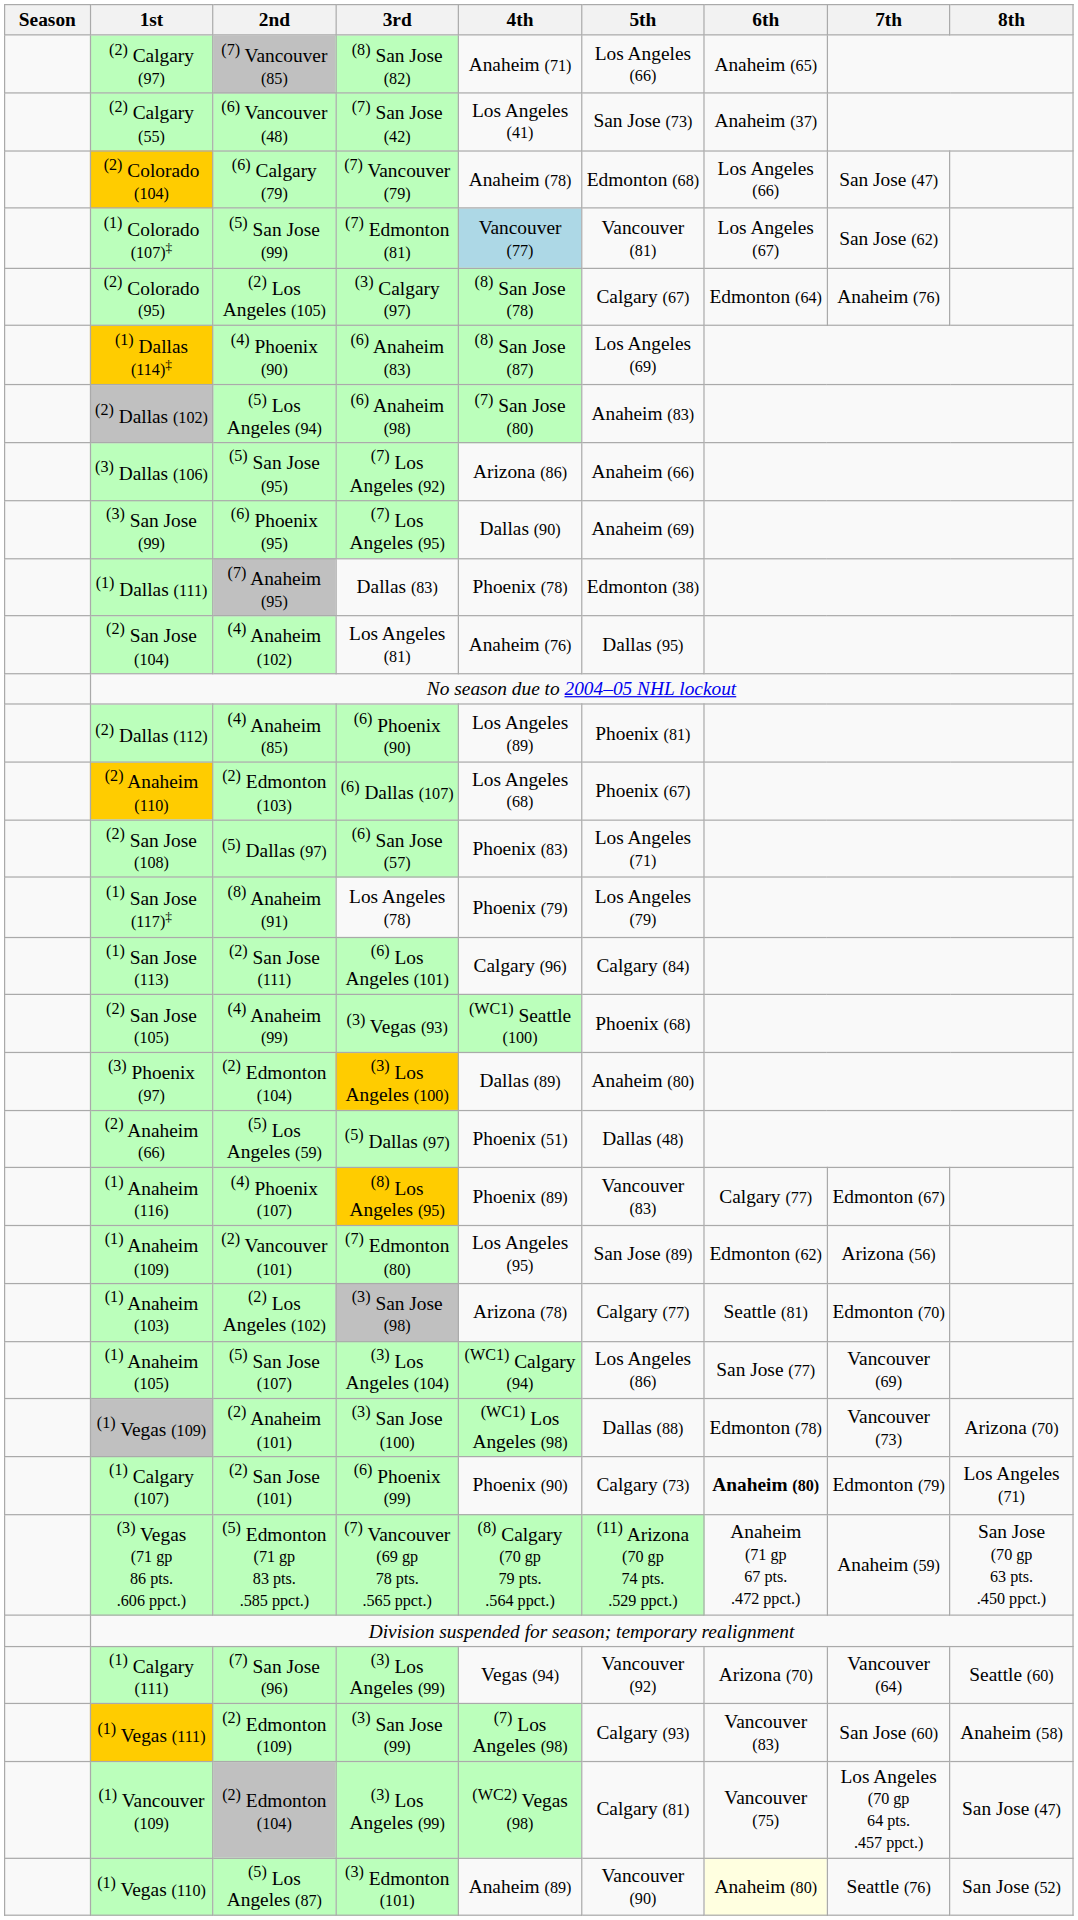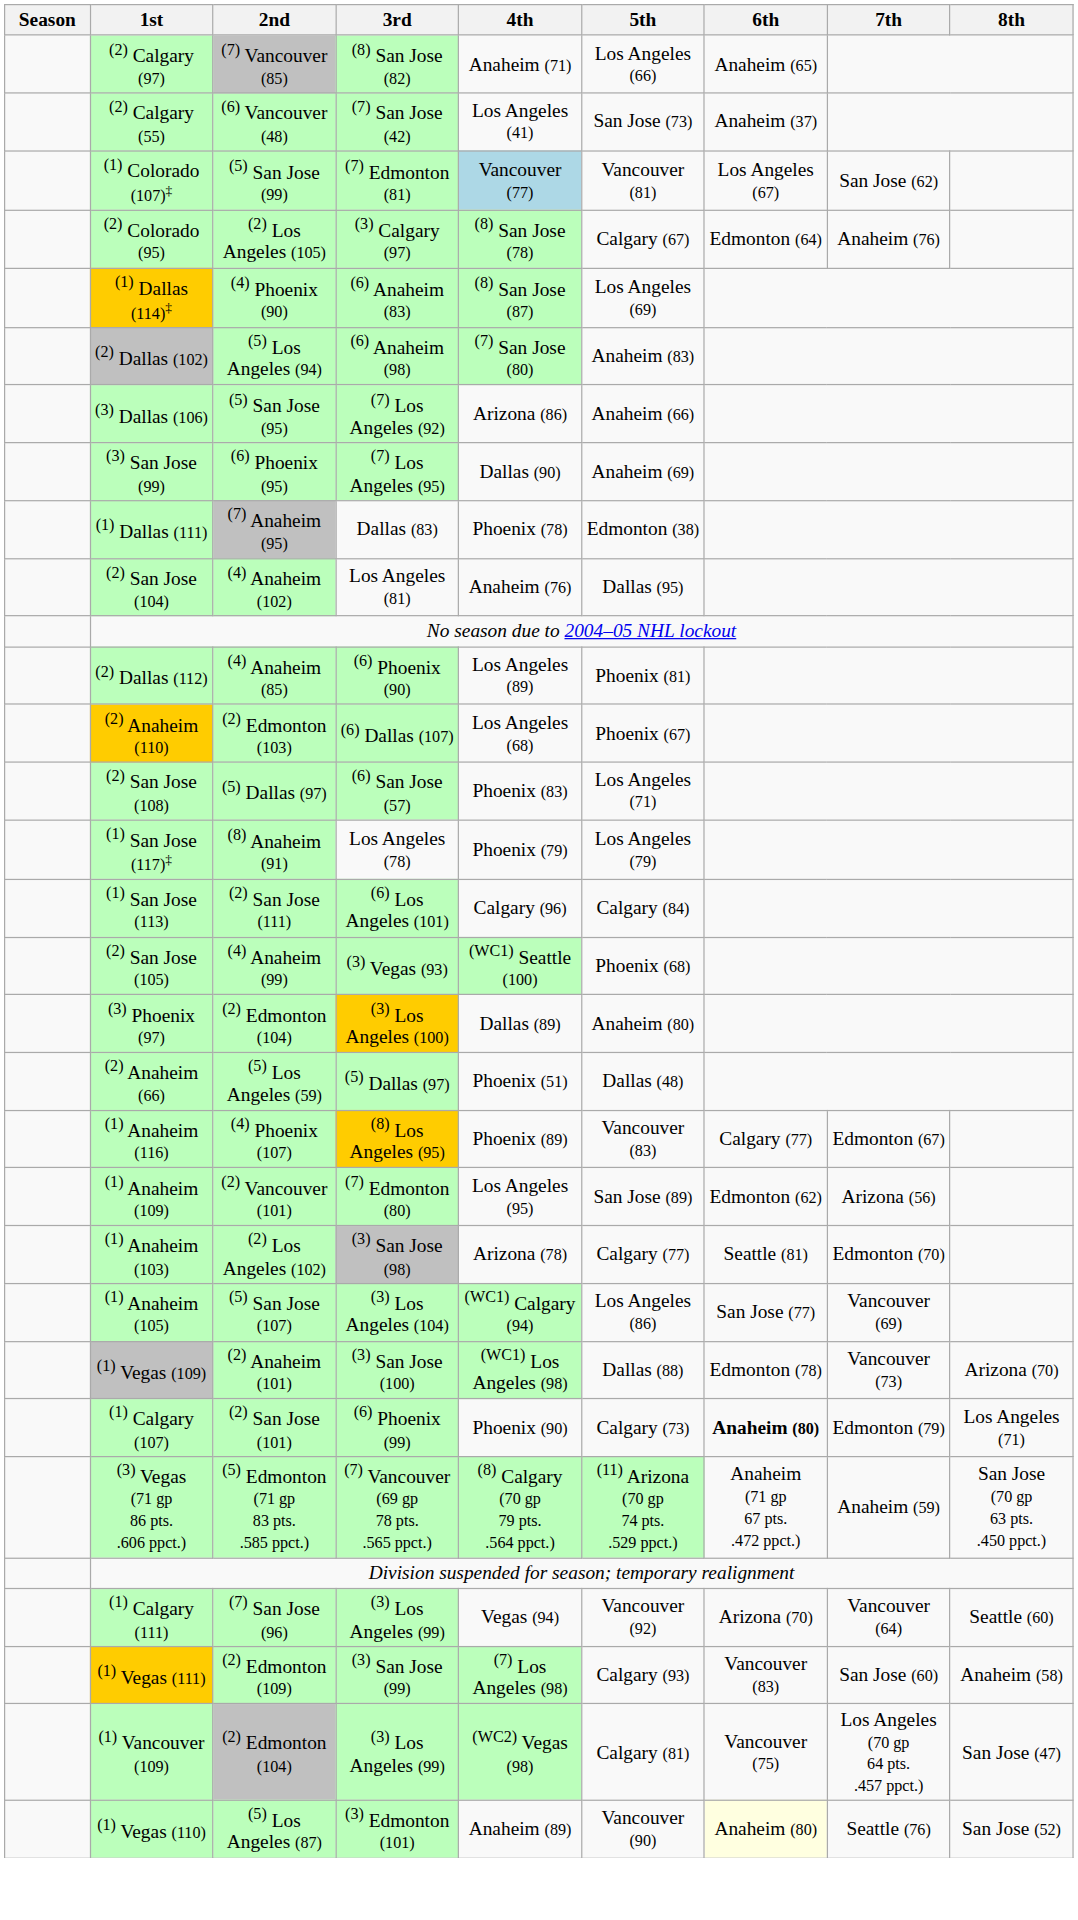 <table class="wikitable" width="100%">
 <tr>
 <th width="8%">Season</th>
 <th width="11.5%">1st</th>
 <th width="11.5%">2nd</th>
 <th width="11.5%">3rd</th>
 <th width="11.5%">4th</th>
 <th width="11.5%">5th</th>
 <th width="11.5%">6th</th>
 <th width="11.5%">7th</th>
 <th width="11.5%">8th</th>
 </tr>
 <tr align=center>
 <td></td>
 <td bgcolor="#bbffbb"><sup>(2)</sup> Calgary <small>(97)</small></td>
 <td bgcolor="#c0c0c0"><sup>(7)</sup> Vancouver <small>(85)</small></td>
 <td bgcolor="#bbffbb"><sup>(8)</sup> San Jose <small>(82)</small></td>
 <td>Anaheim <small>(71)</small></td>
 <td>Los Angeles <small>(66)</small></td>
 <td>Anaheim <small>(65)</small></td>
 <td colspan="2"></td>
 </tr>
 <tr align=center>
 <td></td>
 <td bgcolor="#bbffbb"><sup>(2)</sup> Calgary <small>(55)</small></td>
 <td bgcolor="#bbffbb"><sup>(6)</sup> Vancouver <small>(48)</small></td>
 <td bgcolor="#bbffbb"><sup>(7)</sup> San Jose <small>(42)</small></td>
 <td>Los Angeles <small>(41)</small></td>
 <td>San Jose <small>(73)</small></td>
 <td>Anaheim <small>(37)</small></td>
 <td colspan="2"></td>
-</tr>
-<tr align=center>
-<td></td>
-<td bgcolor="#ffcc00"><sup>(2)</sup> Colorado <small>(104)</small></td>
-<td bgcolor="#bbffbb"><sup>(6)</sup> Calgary <small>(79)</small></td>
-<td bgcolor="#bbffbb"><sup>(7)</sup> Vancouver <small>(79)</small></td>
-<td>Anaheim <small>(78)</small></td>
-<td>Edmonton <small>(68)</small></td>
-<td>Los Angeles <small>(66)</small></td>
-<td>San Jose <small>(47)</small></td>
-<td colspan="1"></td>
 </tr>
 <tr align=center>
 <td></td>
 <td bgcolor="#bbffbb"><sup>(1)</sup> Colorado <small>(107)<sup>‡</sup></small></td>
 <td bgcolor="#bbffbb"><sup>(5)</sup> San Jose <small>(99)</small></td>
 <td bgcolor="#bbffbb"><sup>(7)</sup> Edmonton <small>(81)</small></td>
 <td style="background: lightblue;">Vancouver <small>(77)</small></td>
 <td>Vancouver <small>(81)</small></td>
 <td>Los Angeles <small>(67)</small></td>
 <td>San Jose <small>(62)</small></td>
 <td colspan="1"></td>
 </tr>
 <tr align=center>
 <td></td>
 <td bgcolor="#bbffbb"><sup>(2)</sup> Colorado <small>(95)</small></td>
 <td bgcolor="#bbffbb"><sup>(2)</sup> Los Angeles <small>(105)</small></td>
 <td bgcolor="#bbffbb"><sup>(3)</sup> Calgary <small>(97)</small></td>
 <td bgcolor="#bbffbb"><sup>(8)</sup> San Jose <small>(78)</small></td>
 <td>Calgary <small>(67)</small></td>
 <td>Edmonton <small>(64)</small></td>
 <td>Anaheim <small>(76)</small></td>
 <td colspan="1"></td>
 </tr>
 <tr align=center>
 <td></td>
 <td bgcolor="#ffcc00"><sup>(1)</sup> Dallas <small>(114)<sup>‡</sup></small></td>
 <td bgcolor="#bbffbb"><sup>(4)</sup> Phoenix <small>(90)</small></td>
 <td bgcolor="#bbffbb"><sup>(6)</sup> Anaheim <small>(83)</small></td>
 <td bgcolor="#bbffbb"><sup>(8)</sup> San Jose <small>(87)</small></td>
 <td>Los Angeles <small>(69)</small></td>
 <td colspan="3"></td>
 </tr>
 <tr align=center>
 <td></td>
 <td bgcolor="#c0c0c0"><sup>(2)</sup> Dallas <small>(102)</small></td>
 <td bgcolor="#bbffbb"><sup>(5)</sup> Los Angeles <small>(94)</small></td>
 <td bgcolor="#bbffbb"><sup>(6)</sup> Anaheim <small>(98)</small></td>
 <td bgcolor="#bbffbb"><sup>(7)</sup> San Jose <small>(80)</small></td>
 <td>Anaheim <small>(83)</small></td>
 <td colspan="3"></td>
 </tr>
 <tr align=center>
 <td></td>
 <td bgcolor="#bbffbb"><sup>(3)</sup> Dallas <small>(106)</small></td>
 <td bgcolor="#bbffbb"><sup>(5)</sup> San Jose <small>(95)</small></td>
 <td bgcolor="#bbffbb"><sup>(7)</sup> Los Angeles <small>(92)</small></td>
 <td>Arizona <small>(86)</small></td>
 <td>Anaheim <small>(66)</small></td>
 <td colspan="3"></td>
 </tr>
 <tr align=center>
 <td></td>
 <td bgcolor="#bbffbb"><sup>(3)</sup> San Jose <small>(99)</small></td>
 <td bgcolor="#bbffbb"><sup>(6)</sup> Phoenix <small>(95)</small></td>
 <td bgcolor="#bbffbb"><sup>(7)</sup> Los Angeles <small>(95)</small></td>
 <td>Dallas <small>(90)</small></td>
 <td>Anaheim <small>(69)</small></td>
 <td colspan="3"></td>
 </tr>
 <tr align=center>
 <td></td>
 <td bgcolor="#bbffbb"><sup>(1)</sup> Dallas <small>(111)</small></td>
 <td bgcolor="#c0c0c0"><sup>(7)</sup> Anaheim <small>(95)</small></td>
 <td>Dallas <small>(83)</small></td>
 <td>Phoenix <small>(78)</small></td>
 <td>Edmonton <small>(38)</small></td>
 <td colspan="3"></td>
 </tr>
 <tr align=center>
 <td></td>
 <td bgcolor="#bbffbb"><sup>(2)</sup> San Jose <small>(104)</small></td>
 <td bgcolor="#bbffbb"><sup>(4)</sup> Anaheim <small>(102)</small></td>
 <td>Los Angeles <small>(81)</small></td>
 <td>Anaheim <small>(76)</small></td>
 <td>Dallas <small>(95)</small></td>
 <td colspan="3"></td>
 </tr>
 <tr align=center>
 <td></td>
 <td colspan="8"><em>No season due to <a href='#'>2004–05 NHL lockout</a></em></td>
 </tr>
 <tr align=center>
 <td></td>
 <td bgcolor="#bbffbb"><sup>(2)</sup> Dallas <small>(112)</small></td>
 <td bgcolor="#bbffbb"><sup>(4)</sup> Anaheim <small>(85)</small></td>
 <td bgcolor="#bbffbb"><sup>(6)</sup> Phoenix <small>(90)</small></td>
 <td>Los Angeles <small>(89)</small></td>
 <td>Phoenix <small>(81)</small></td>
 <td colspan="3"></td>
 </tr>
 <tr align=center>
 <td></td>
 <td bgcolor="#ffcc00"><sup>(2)</sup> Anaheim <small>(110)</small></td>
 <td bgcolor="#bbffbb"><sup>(2)</sup> Edmonton <small>(103)</small></td>
 <td bgcolor="#bbffbb"><sup>(6)</sup> Dallas <small>(107)</small></td>
 <td>Los Angeles <small>(68)</small></td>
 <td>Phoenix <small>(67)</small></td>
 <td colspan="3"></td>
 </tr>
 <tr align=center>
 <td></td>
 <td bgcolor="#bbffbb"><sup>(2)</sup> San Jose <small>(108)</small></td>
 <td bgcolor="#bbffbb"><sup>(5)</sup> Dallas <small>(97)</small></td>
 <td bgcolor="#bbffbb"><sup>(6)</sup> San Jose <small>(57)</small></td>
 <td>Phoenix <small>(83)</small></td>
 <td>Los Angeles <small>(71)</small></td>
 <td colspan="3"></td>
 </tr>
 <tr align=center>
 <td></td>
 <td bgcolor="#bbffbb"><sup>(1)</sup> San Jose <small>(117)<sup>‡</sup></small></td>
 <td bgcolor="#bbffbb"><sup>(8)</sup> Anaheim <small>(91)</small></td>
 <td>Los Angeles <small>(78)</small></td>
 <td>Phoenix <small>(79)</small></td>
 <td>Los Angeles <small>(79)</small></td>
 <td colspan="3"></td>
 </tr>
 <tr align=center>
 <td></td>
 <td bgcolor="#bbffbb"><sup>(1)</sup> San Jose <small>(113)</small></td>
 <td bgcolor="#bbffbb"><sup>(2)</sup> San Jose <small>(111)</small></td>
 <td bgcolor="#bbffbb"><sup>(6)</sup> Los Angeles <small>(101)</small></td>
 <td>Calgary <small>(96)</small></td>
 <td>Calgary <small>(84)</small></td>
 <td colspan="3"></td>
 </tr>
 <tr align=center>
 <td></td>
 <td bgcolor="#bbffbb"><sup>(2)</sup> San Jose <small>(105)</small></td>
 <td bgcolor="#bbffbb"><sup>(4)</sup> Anaheim <small>(99)</small></td>
 <td bgcolor="#bbffbb"><sup>(3)</sup> Vegas <small>(93)</small></td>
 <td bgcolor="#bbffbb"><sup>(WC1)</sup> Seattle <small>(100)</small></td>
 <td>Phoenix <small>(68)</small></td>
 <td colspan="3"></td>
 </tr>
 <tr align=center>
 <td></td>
 <td bgcolor="#bbffbb"><sup>(3)</sup> Phoenix <small>(97)</small></td>
 <td bgcolor="#bbffbb"><sup>(2)</sup> Edmonton <small>(104)</small></td>
 <td bgcolor="#ffcc00"><sup>(3)</sup> Los Angeles <small>(100)</small></td>
 <td>Dallas <small>(89)</small></td>
 <td>Anaheim <small>(80)</small></td>
 <td colspan="3"></td>
 </tr>
 <tr align=center>
 <td></td>
 <td bgcolor="#bbffbb"><sup>(2)</sup> Anaheim <small>(66)</small></td>
 <td bgcolor="#bbffbb"><sup>(5)</sup> Los Angeles <small>(59)</small></td>
 <td bgcolor="#bbffbb"><sup>(5)</sup> Dallas <small>(97)</small></td>
 <td>Phoenix <small>(51)</small></td>
 <td>Dallas <small>(48)</small></td>
 <td colspan="3"></td>
 </tr>
 <tr align=center>
 <td></td>
 <td bgcolor="#bbffbb"><sup>(1)</sup> Anaheim <small>(116)</small></td>
 <td bgcolor="#bbffbb"><sup>(4)</sup> Phoenix <small>(107)</small></td>
 <td bgcolor="#ffcc00"><sup>(8)</sup> Los Angeles <small>(95)</small></td>
 <td>Phoenix <small>(89)</small></td>
 <td>Vancouver <small>(83)</small></td>
 <td>Calgary <small>(77)</small></td>
 <td>Edmonton <small>(67)</small></td>
 <td colspan="1"></td>
 </tr>
 <tr align=center>
 <td></td>
 <td bgcolor="#bbffbb"><sup>(1)</sup> Anaheim <small>(109)</small></td>
 <td bgcolor="#bbffbb"><sup>(2)</sup> Vancouver <small>(101)</small></td>
 <td bgcolor="#bbffbb"><sup>(7)</sup> Edmonton <small>(80)</small></td>
 <td>Los Angeles <small>(95)</small></td>
 <td>San Jose <small>(89)</small></td>
 <td>Edmonton <small>(62)</small></td>
 <td>Arizona <small>(56)</small></td>
 <td colspan="1"></td>
 </tr>
 <tr align=center>
 <td></td>
 <td bgcolor="#bbffbb"><sup>(1)</sup> Anaheim <small>(103)</small></td>
 <td bgcolor="#bbffbb"><sup>(2)</sup> Los Angeles <small>(102)</small></td>
 <td bgcolor="#c0c0c0"><sup>(3)</sup> San Jose <small>(98)</small></td>
 <td>Arizona <small>(78)</small></td>
 <td>Calgary <small>(77)</small></td>
 <td>Seattle <small>(81)</small></td>
 <td>Edmonton <small>(70)</small></td>
 <td colspan="1"></td>
 </tr>
 <tr align=center>
 <td></td>
 <td bgcolor="#bbffbb"><sup>(1)</sup> Anaheim <small>(105)</small></td>
 <td bgcolor="#bbffbb"><sup>(5)</sup> San Jose <small>(107)</small></td>
 <td bgcolor="#bbffbb"><sup>(3)</sup> Los Angeles <small>(104)</small></td>
 <td bgcolor="#bbffbb"><sup>(WC1)</sup> Calgary <small>(94)</small></td>
 <td>Los Angeles <small>(86)</small></td>
 <td>San Jose <small>(77)</small></td>
 <td>Vancouver <small>(69)</small></td>
 <td colspan="1"></td>
 </tr>
 <tr align=center>
 <td></td>
 <td bgcolor="#c0c0c0"><sup>(1)</sup> Vegas <small>(109)</small></td>
 <td bgcolor="#bbffbb"><sup>(2)</sup> Anaheim <small>(101)</small></td>
 <td bgcolor="#bbffbb"><sup>(3)</sup> San Jose <small>(100)</small></td>
 <td bgcolor="#bbffbb"><sup>(WC1)</sup> Los Angeles <small>(98)</small></td>
 <td>Dallas <small>(88)</small></td>
 <td>Edmonton <small>(78)</small></td>
 <td>Vancouver <small>(73)</small></td>
 <td>Arizona <small>(70)</small></td>
 </tr>
 <tr align=center>
 <td></td>
 <td bgcolor="#bbffbb"><sup>(1)</sup> Calgary <small>(107)</small></td>
 <td bgcolor="#bbffbb"><sup>(2)</sup> San Jose <small>(101)</small></td>
 <td bgcolor="#bbffbb"><sup>(6)</sup> Phoenix <small>(99)</small></td>
 <td>Phoenix <small>(90)</small></td>
 <td>Calgary <small>(73)</small></td>
 <td><strong>Anaheim <small>(80)</small></strong></td>
 <td>Edmonton <small>(79)</small></td>
 <td>Los Angeles <small>(71)</small></td>
 </tr>
 <tr align=center>
 <td></td>
 <td bgcolor="#bbffbb"><sup>(3)</sup> Vegas <br><small>(71 gp<br>86 pts.<br>.606 ppct.)</small><br></td>
 <td bgcolor="#bbffbb"><sup>(5)</sup> Edmonton <br><small>(71 gp<br>83 pts.<br>.585 ppct.)</small><br></td>
 <td bgcolor="#bbffbb"><sup>(7)</sup> Vancouver <br><small>(69 gp<br>78 pts.<br>.565 ppct.)</small><br></td>
 <td bgcolor="#bbffbb"><sup>(8)</sup> Calgary <br><small>(70 gp<br>79 pts.<br>.564 ppct.)</small><br></td>
 <td bgcolor="#bbffbb"><sup>(11)</sup> Arizona <br><small>(70 gp<br>74 pts.<br>.529 ppct.)</small><br></td>
 <td>Anaheim <br><small>(71 gp<br>67 pts.<br> .472 ppct.)</small><br></td>
 <td>Anaheim <small>(59)</small></td>
 <td>San Jose <br><small>(70 gp<br>63 pts.<br>.450 ppct.)</small><br></td>
 </tr>
 <tr align=center>
 <td></td>
 <td colspan="8"><em>Division suspended for season; temporary realignment</em></td>
 </tr>
 <tr align=center>
 <td></td>
 <td bgcolor="#bbffbb"><sup>(1)</sup> Calgary <small>(111)</small></td>
 <td bgcolor="#bbffbb"><sup>(7)</sup> San Jose <small>(96)</small></td>
 <td bgcolor="#bbffbb"><sup>(3)</sup> Los Angeles <small>(99)</small></td>
 <td>Vegas <small>(94)</small></td>
 <td>Vancouver <small>(92)</small></td>
 <td>Arizona <small>(70)</small></td>
 <td>Vancouver <small>(64)</small></td>
 <td>Seattle <small>(60)</small></td>
 </tr>
 <tr align=center>
 <td></td>
 <td bgcolor=#FFCC00><sup>(1)</sup> Vegas <small>(111)</small></td>
 <td bgcolor="#bbffbb"><sup>(2)</sup> Edmonton <small>(109)</small></td>
 <td bgcolor="#bbffbb"><sup>(3)</sup> San Jose <small>(99)</small></td>
 <td bgcolor="#bbffbb"><sup>(7)</sup> Los Angeles <small>(98)</small></td>
 <td>Calgary <small>(93)</small></td>
 <td>Vancouver <small>(83)</small></td>
 <td>San Jose <small>(60)</small></td>
 <td>Anaheim <small>(58)</small></td>
 </tr>
 <tr align=center>
 <td></td>
 <td bgcolor=#bbffbb><sup>(1)</sup> Vancouver <small>(109)</small></td>
 <td bgcolor="#c0c0c0"><sup>(2)</sup> Edmonton <small>(104)</small></td>
 <td bgcolor="#bbffbb"><sup>(3)</sup> Los Angeles <small>(99)</small></td>
 <td bgcolor="#bbffbb"><sup>(WC2)</sup> Vegas <small>(98)</small></td>
 <td>Calgary <small>(81)</small></td>
 <td>Vancouver <small>(75)</small></td>
 <td>Los Angeles <br><small>(70 gp<br>64 pts.<br>.457 ppct.)</small><br></td>
 <td>San Jose <small>(47)</small></td>
 </tr>
 <tr align=center>
 <td></td>
 <td bgcolor=#bbffbb><sup>(1)</sup> Vegas <small>(110)</small></td>
 <td bgcolor="#bbffbb"><sup>(5)</sup> Los Angeles <small>(87)</small></td>
 <td bgcolor="#bbffbb"><sup>(3)</sup> Edmonton <small>(101)</small></td>
 <td>Anaheim <small>(89)</small></td>
 <td>Vancouver <small>(90)</small></td>
 <td style="background: lightyellow;">Anaheim <small>(80)</small></td>
 <td>Seattle <small>(76)</small></td>
 <td>San Jose <small>(52)</small></td>
 </tr>
 </table>
